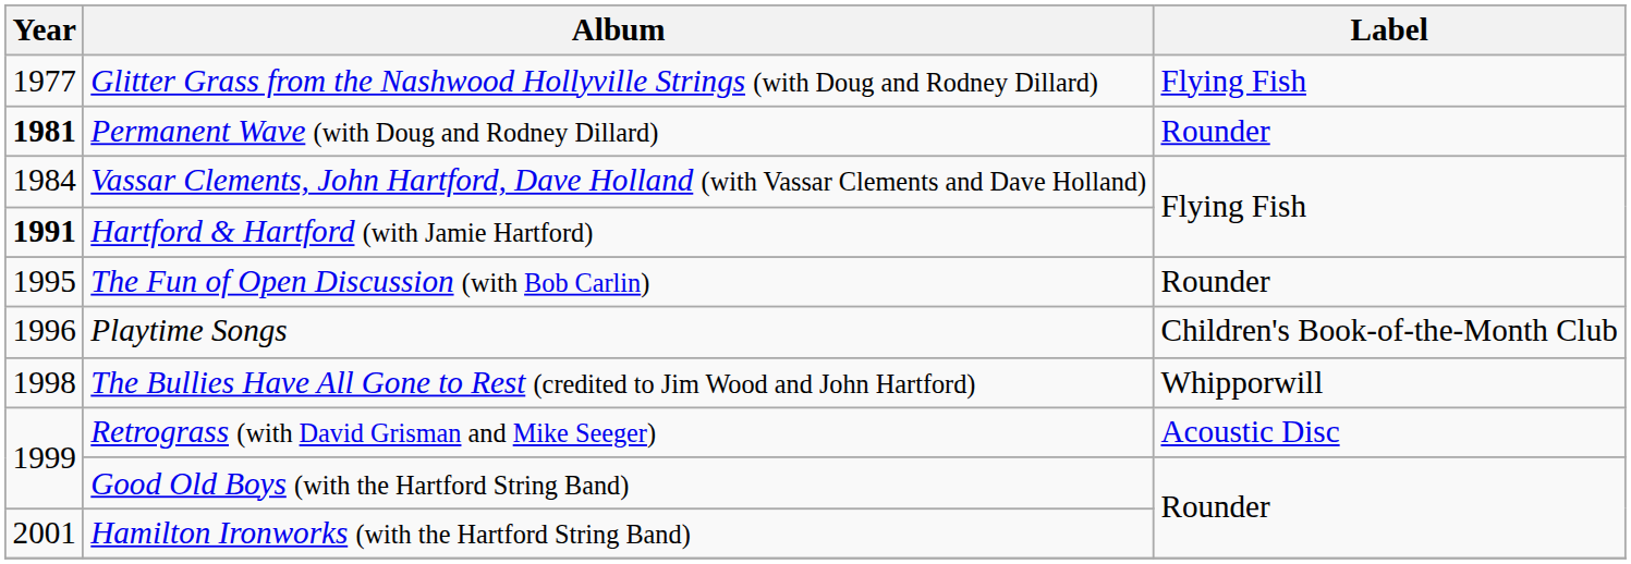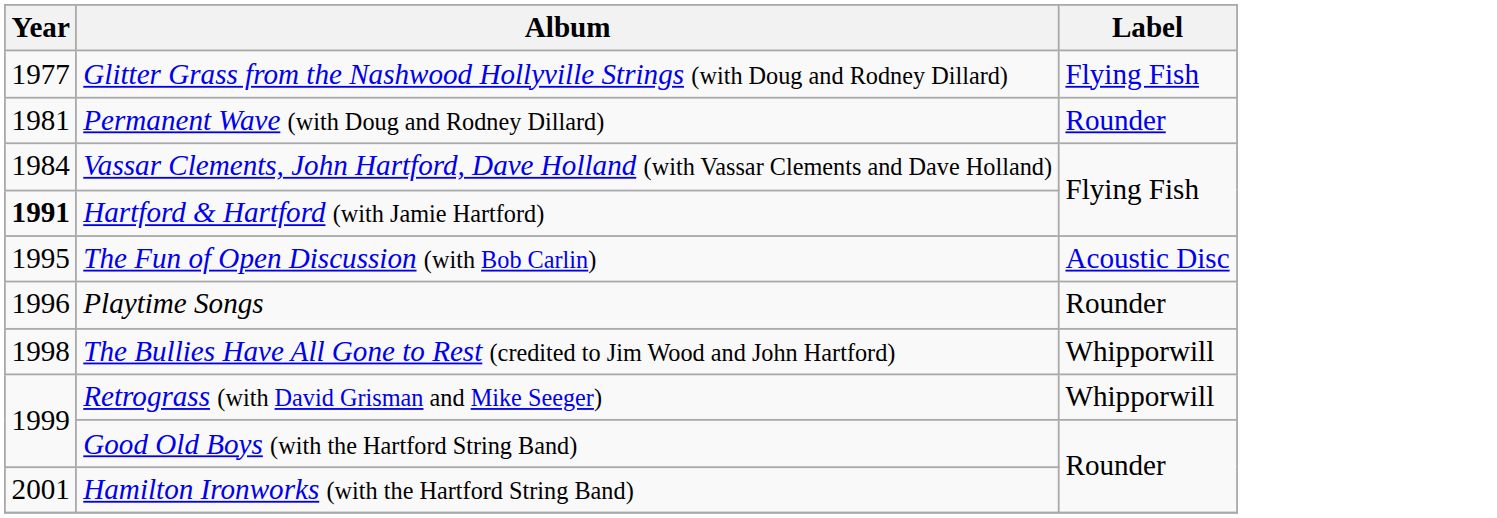 <table class="wikitable">
 <tr>
 <th>Year</th>
 <th>Album</th>
 <th>Label</th>
 </tr>
 <tr>
 <td>1977</td>
 <td><em><a href='#'>Glitter Grass from the Nashwood Hollyville Strings</a></em> <small>(with Doug and Rodney Dillard)</small></td>
 <td><a href='#'>Flying Fish</a></td>
 </tr>
 <tr>
-<td><strong>1981</strong></td>
+<td>1981</td>
 <td><em><a href='#'>Permanent Wave</a></em> <small>(with Doug and Rodney Dillard)</small></td>
 <td><a href='#'>Rounder</a></td>
 </tr>
 <tr>
 <td>1984</td>
 <td><em><a href='#'>Vassar Clements, John Hartford, Dave Holland</a></em> <small>(with Vassar Clements and Dave Holland)</small></td>
 <td rowspan="2">Flying Fish</td>
 </tr>
 <tr>
 <td><strong>1991</strong></td>
 <td><em><a href='#'>Hartford & Hartford</a></em> <small>(with Jamie Hartford)</small></td>
 </tr>
 <tr>
 <td>1995</td>
 <td><em><a href='#'>The Fun of Open Discussion</a></em> <small>(with <a href='#'>Bob Carlin</a>)</small></td>
-<td>Rounder</td>
+<td><a href='#'>Acoustic Disc</a></td>
 </tr>
 <tr>
 <td>1996</td>
 <td><em>Playtime Songs</em></td>
-<td>Children's Book-of-the-Month Club</td>
+<td>Rounder</td>
 </tr>
 <tr>
 <td>1998</td>
 <td><em><a href='#'>The Bullies Have All Gone to Rest</a></em> <small>(credited to Jim Wood and John Hartford)</small></td>
 <td>Whipporwill</td>
 </tr>
 <tr>
 <td rowspan=2>1999</td>
 <td><em><a href='#'>Retrograss</a></em> <small>(with <a href='#'>David Grisman</a> and <a href='#'>Mike Seeger</a>)</small></td>
-<td><a href='#'>Acoustic Disc</a></td>
+<td>Whipporwill</td>
 </tr>
 <tr>
 <td><em><a href='#'>Good Old Boys</a></em> <small>(with the Hartford String Band)</small></td>
 <td rowspan=2>Rounder</td>
 </tr>
 <tr>
 <td>2001</td>
 <td><em><a href='#'>Hamilton Ironworks</a></em> <small>(with the Hartford String Band)</small></td>
 </tr>
 <tr>
 </tr>
 </table>
